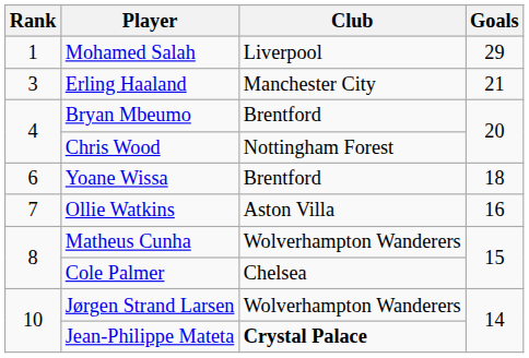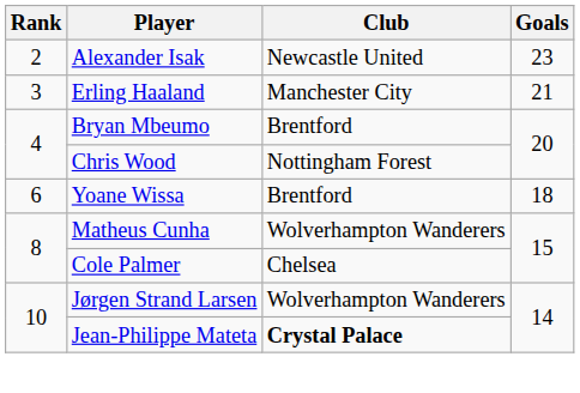 <table class="wikitable" style="text-align:center">
 <tr>
 <th>Rank</th>
 <th>Player</th>
 <th>Club</th>
 <th>Goals</th>
 </tr>
 <tr>
-<td>1</td>
-<td align="left"> <a href='#'>Mohamed Salah</a></td>
-<td align="left">Liverpool</td>
-<td>29</td>
+<td>2</td>
+<td align="left"> <a href='#'>Alexander Isak</a></td>
+<td align="left">Newcastle United</td>
+<td>23</td>
 </tr>
 <tr>
 <td>3</td>
 <td align="left"> <a href='#'>Erling Haaland</a></td>
 <td align="left">Manchester City</td>
 <td>21</td>
 </tr>
 <tr>
 <td rowspan="2">4</td>
 <td align="left"> <a href='#'>Bryan Mbeumo</a></td>
 <td align="left">Brentford</td>
 <td rowspan="2">20</td>
 </tr>
 <tr>
 <td align="left"> <a href='#'>Chris Wood</a></td>
 <td align="left">Nottingham Forest</td>
 </tr>
 <tr>
 <td>6</td>
 <td align="left"> <a href='#'>Yoane Wissa</a></td>
 <td align="left">Brentford</td>
 <td>18</td>
 </tr>
 <tr>
-<td>7</td>
-<td align="left"> <a href='#'>Ollie Watkins</a></td>
-<td align="left">Aston Villa</td>
-<td>16</td>
-</tr>
-<tr>
 <td rowspan="2">8</td>
 <td align="left"> <a href='#'>Matheus Cunha</a></td>
 <td align="left">Wolverhampton Wanderers</td>
 <td rowspan="2">15</td>
 </tr>
 <tr>
 <td align="left"> <a href='#'>Cole Palmer</a></td>
 <td align="left">Chelsea</td>
 </tr>
 <tr>
 <td rowspan="2">10</td>
 <td align="left"> <a href='#'>Jørgen Strand Larsen</a></td>
 <td align="left">Wolverhampton Wanderers</td>
 <td rowspan="2">14</td>
 </tr>
 <tr>
 <td align="left"> <a href='#'>Jean-Philippe Mateta</a></td>
 <td align="left"><strong>Crystal Palace</strong></td>
 </tr>
 </table>
